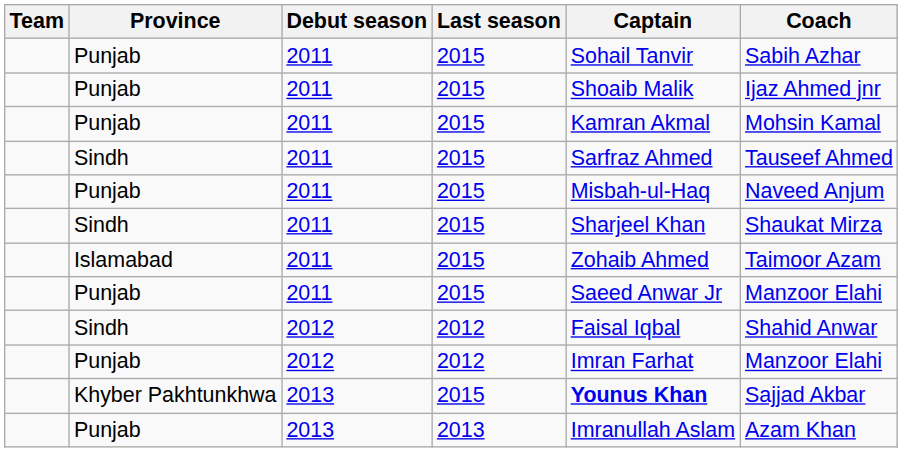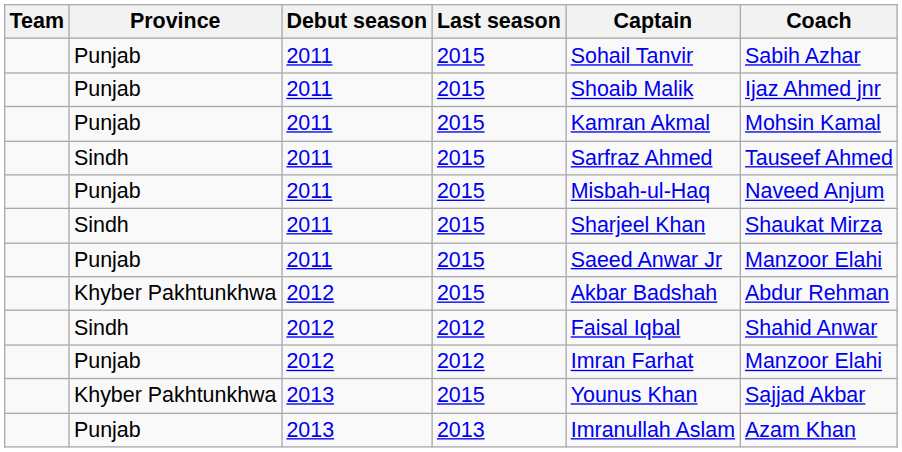 <table class="wikitable">
 <tr>
 <th>Team</th>
 <th>Province</th>
 <th>Debut season</th>
 <th>Last season</th>
 <th>Captain</th>
 <th>Coach</th>
 </tr>
 <tr>
 <td></td>
 <td>Punjab</td>
 <td><a href='#'>2011</a></td>
 <td><a href='#'>2015</a></td>
 <td><a href='#'>Sohail Tanvir</a></td>
 <td><a href='#'>Sabih Azhar</a></td>
 </tr>
 <tr>
 <td></td>
 <td>Punjab</td>
 <td><a href='#'>2011</a></td>
 <td><a href='#'>2015</a></td>
 <td><a href='#'>Shoaib Malik</a></td>
 <td><a href='#'>Ijaz Ahmed jnr</a></td>
 </tr>
 <tr>
 <td></td>
 <td>Punjab</td>
 <td><a href='#'>2011</a></td>
 <td><a href='#'>2015</a></td>
 <td><a href='#'>Kamran Akmal</a></td>
 <td><a href='#'>Mohsin Kamal</a></td>
 </tr>
 <tr>
 <td></td>
 <td>Sindh</td>
 <td><a href='#'>2011</a></td>
 <td><a href='#'>2015</a></td>
 <td><a href='#'>Sarfraz Ahmed</a></td>
 <td><a href='#'>Tauseef Ahmed</a></td>
 </tr>
 <tr>
 <td></td>
 <td>Punjab</td>
 <td><a href='#'>2011</a></td>
 <td><a href='#'>2015</a></td>
 <td><a href='#'>Misbah-ul-Haq</a></td>
 <td><a href='#'>Naveed Anjum</a></td>
 </tr>
 <tr>
 <td></td>
 <td>Sindh</td>
 <td><a href='#'>2011</a></td>
 <td><a href='#'>2015</a></td>
 <td><a href='#'>Sharjeel Khan</a></td>
 <td><a href='#'>Shaukat Mirza</a></td>
 </tr>
 <tr>
 <td></td>
-<td>Islamabad</td>
-<td><a href='#'>2011</a></td>
-<td><a href='#'>2015</a></td>
-<td><a href='#'>Zohaib Ahmed</a></td>
-<td><a href='#'>Taimoor Azam</a></td>
-</tr>
-<tr>
-<td></td>
 <td>Punjab</td>
 <td><a href='#'>2011</a></td>
 <td><a href='#'>2015</a></td>
 <td><a href='#'>Saeed Anwar Jr</a></td>
 <td><a href='#'>Manzoor Elahi</a></td>
+</tr>
+<tr>
+<td></td>
+<td>Khyber Pakhtunkhwa</td>
+<td><a href='#'>2012</a></td>
+<td><a href='#'>2015</a></td>
+<td><a href='#'>Akbar Badshah</a></td>
+<td><a href='#'>Abdur Rehman</a></td>
 </tr>
 <tr>
 <td></td>
 <td>Sindh</td>
 <td><a href='#'>2012</a></td>
 <td><a href='#'>2012</a></td>
 <td><a href='#'>Faisal Iqbal</a></td>
 <td><a href='#'>Shahid Anwar</a></td>
 </tr>
 <tr>
 <td></td>
 <td>Punjab</td>
 <td><a href='#'>2012</a></td>
 <td><a href='#'>2012</a></td>
 <td><a href='#'>Imran Farhat</a></td>
 <td><a href='#'>Manzoor Elahi</a></td>
 </tr>
 <tr>
 <td></td>
 <td>Khyber Pakhtunkhwa</td>
 <td><a href='#'>2013</a></td>
 <td><a href='#'>2015</a></td>
-<td><strong><a href='#'>Younus Khan</a></strong></td>
+<td><a href='#'>Younus Khan</a></td>
 <td><a href='#'>Sajjad Akbar</a></td>
 </tr>
 <tr>
 <td></td>
 <td>Punjab</td>
 <td><a href='#'>2013</a></td>
 <td><a href='#'>2013</a></td>
 <td><a href='#'>Imranullah Aslam</a></td>
 <td><a href='#'>Azam Khan</a></td>
 </tr>
 </table>
